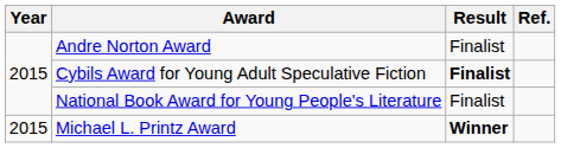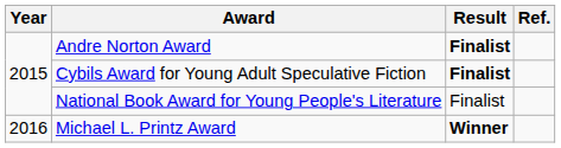 <table class="wikitable sortable mw-collapsible">
 <tr>
 <th>Year</th>
 <th>Award</th>
 <th>Result</th>
 <th>Ref.</th>
 </tr>
 <tr>
 <td rowspan="3">2015</td>
 <td><a href='#'>Andre Norton Award</a></td>
-<td>Finalist</td>
+<td><strong>Finalist</strong></td>
 <td></td>
 </tr>
 <tr>
 <td><a href='#'>Cybils Award</a> for Young Adult Speculative Fiction</td>
 <td><strong>Finalist</strong></td>
 <td></td>
 </tr>
 <tr>
 <td><a href='#'>National Book Award for Young People's Literature</a></td>
 <td>Finalist</td>
 <td></td>
 </tr>
 <tr>
-<td>2015</td>
+<td>2016</td>
 <td><a href='#'>Michael L. Printz Award</a></td>
 <td><strong>Winner</strong></td>
 <td></td>
 </tr>
 </table>
